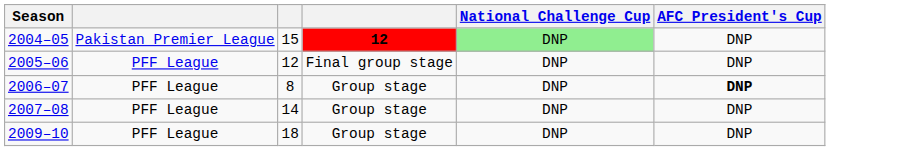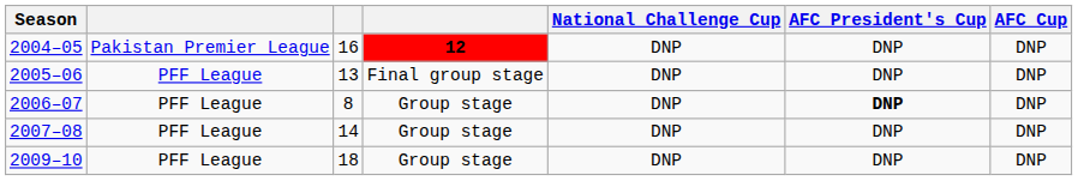 <table class="wikitable" style="text-align:center">
 <tr>
 <th>Season</th>
 <th></th>
 <th></th>
 <th></th>
 <th><a href='#'>National Challenge Cup</a></th>
 <th colspan="1"><a href='#'>AFC President's Cup</a></th>
+<th colspan="1"><a href='#'>AFC Cup</a></th>
 </tr>
 <tr>
 <td><a href='#'>2004–05</a></td>
 <td><a href='#'>Pakistan Premier League</a></td>
-<td>15</td>
+<td>16</td>
 <td bgcolor="Red" align="center"><strong>12</strong></td>
-<td style="background: lightgreen;">DNP</td>
+<td>DNP</td>
+<td>DNP</td>
 <td>DNP</td>
 </tr>
 <tr>
 <td><a href='#'>2005–06</a></td>
 <td><a href='#'>PFF League</a></td>
-<td>12</td>
+<td>13</td>
 <td>Final group stage</td>
+<td>DNP</td>
 <td>DNP</td>
 <td>DNP</td>
 </tr>
 <tr>
 <td><a href='#'>2006–07</a></td>
 <td>PFF League</td>
 <td>8</td>
 <td>Group stage</td>
 <td>DNP</td>
 <td><strong>DNP</strong></td>
+<td>DNP</td>
 </tr>
 <tr>
 <td><a href='#'>2007–08</a></td>
 <td>PFF League</td>
 <td>14</td>
 <td>Group stage</td>
+<td>DNP</td>
 <td>DNP</td>
 <td>DNP</td>
 </tr>
 <tr>
 <td><a href='#'>2009–10</a></td>
 <td>PFF League</td>
 <td>18</td>
 <td>Group stage</td>
 <td>DNP</td>
 <td>DNP</td>
+<td>DNP</td>
 </tr>
 </table>
